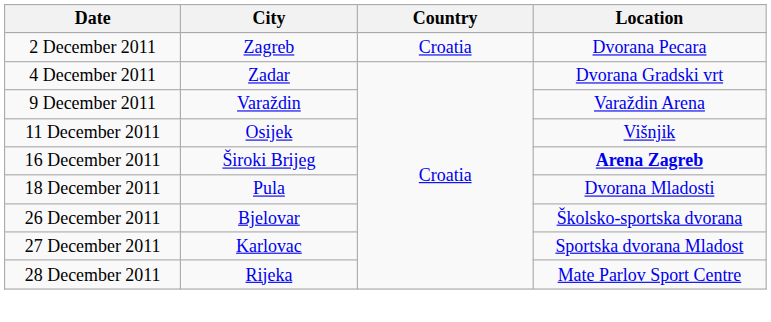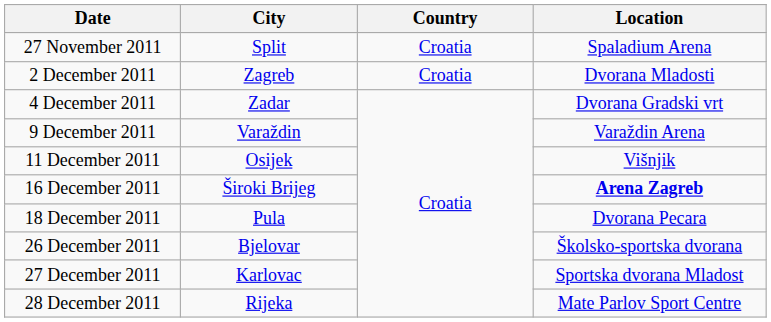 <table class="wikitable" style="text-align:center;">
 <tr>
 <th width="150" rowspan="1">Date</th>
 <th width="150" rowspan="1">City</th>
 <th width="150" rowspan="1">Country</th>
 <th width="200" rowspan="1">Location</th>
 </tr>
 <tr>
+<td>27 November 2011</td>
+<td><a href='#'>Split</a></td>
+<td rowspan=1><a href='#'>Croatia</a></td>
+<td><a href='#'>Spaladium Arena</a></td>
+</tr>
+<tr>
 <td>2 December 2011</td>
 <td><a href='#'>Zagreb</a></td>
 <td rowspan=1><a href='#'>Croatia</a></td>
-<td><a href='#'>Dvorana Pecara</a></td>
+<td><a href='#'>Dvorana Mladosti</a></td>
 </tr>
 <tr>
 <td>4 December 2011</td>
 <td><a href='#'>Zadar</a></td>
 <td rowspan=8><a href='#'>Croatia</a></td>
 <td><a href='#'>Dvorana Gradski vrt</a></td>
 </tr>
 <tr>
 <td>9 December 2011</td>
 <td><a href='#'>Varaždin</a></td>
 <td><a href='#'>Varaždin Arena</a></td>
 </tr>
 <tr>
 <td>11 December 2011</td>
 <td><a href='#'>Osijek</a></td>
 <td><a href='#'>Višnjik</a></td>
 </tr>
 <tr>
 <td>16 December 2011</td>
 <td><a href='#'>Široki Brijeg</a></td>
 <td><strong><a href='#'>Arena Zagreb</a></strong></td>
 </tr>
 <tr>
 <td>18 December 2011</td>
 <td><a href='#'>Pula</a></td>
-<td><a href='#'>Dvorana Mladosti</a></td>
+<td><a href='#'>Dvorana Pecara</a></td>
 </tr>
 <tr>
 <td>26 December 2011</td>
 <td><a href='#'>Bjelovar</a></td>
 <td><a href='#'>Školsko-sportska dvorana</a></td>
 </tr>
 <tr>
 <td>27 December 2011</td>
 <td><a href='#'>Karlovac</a></td>
 <td><a href='#'>Sportska dvorana Mladost</a></td>
 </tr>
 <tr>
 <td>28 December 2011</td>
 <td><a href='#'>Rijeka</a></td>
 <td><a href='#'>Mate Parlov Sport Centre</a></td>
 </tr>
 </table>
